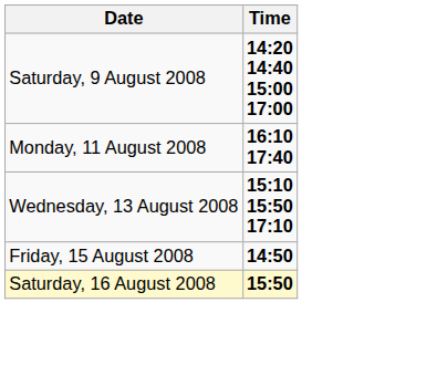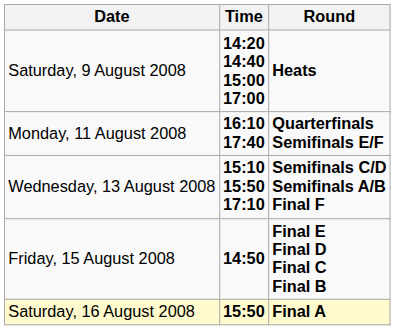 <table class="wikitable">
 <tr>
 <th>Date</th>
 <th>Time</th>
+<th>Round</th>
 </tr>
 <tr>
 <td>Saturday, 9 August 2008</td>
 <td><strong>14:20</strong><br><strong>14:40</strong><br><strong>15:00</strong><br><strong>17:00</strong></td>
+<td><strong>Heats</strong></td>
 </tr>
 <tr>
 <td>Monday, 11 August 2008</td>
 <td><strong>16:10</strong><br><strong>17:40</strong></td>
+<td><strong>Quarterfinals</strong><br><strong>Semifinals E/F</strong></td>
 </tr>
 <tr>
 <td>Wednesday, 13 August 2008</td>
 <td><strong>15:10</strong><br><strong>15:50</strong><br><strong>17:10</strong></td>
+<td><strong>Semifinals C/D</strong><br><strong>Semifinals A/B</strong><br><strong>Final F</strong></td>
 </tr>
 <tr>
 <td>Friday, 15 August 2008</td>
 <td><strong>14:50</strong></td>
+<td><strong>Final E</strong><br><strong>Final D</strong><br><strong>Final C</strong><br><strong>Final B</strong></td>
 </tr>
 <tr style=background:lemonchiffon>
 <td>Saturday, 16 August 2008</td>
 <td><strong>15:50</strong></td>
+<td><strong>Final A</strong></td>
 </tr>
 </table>
